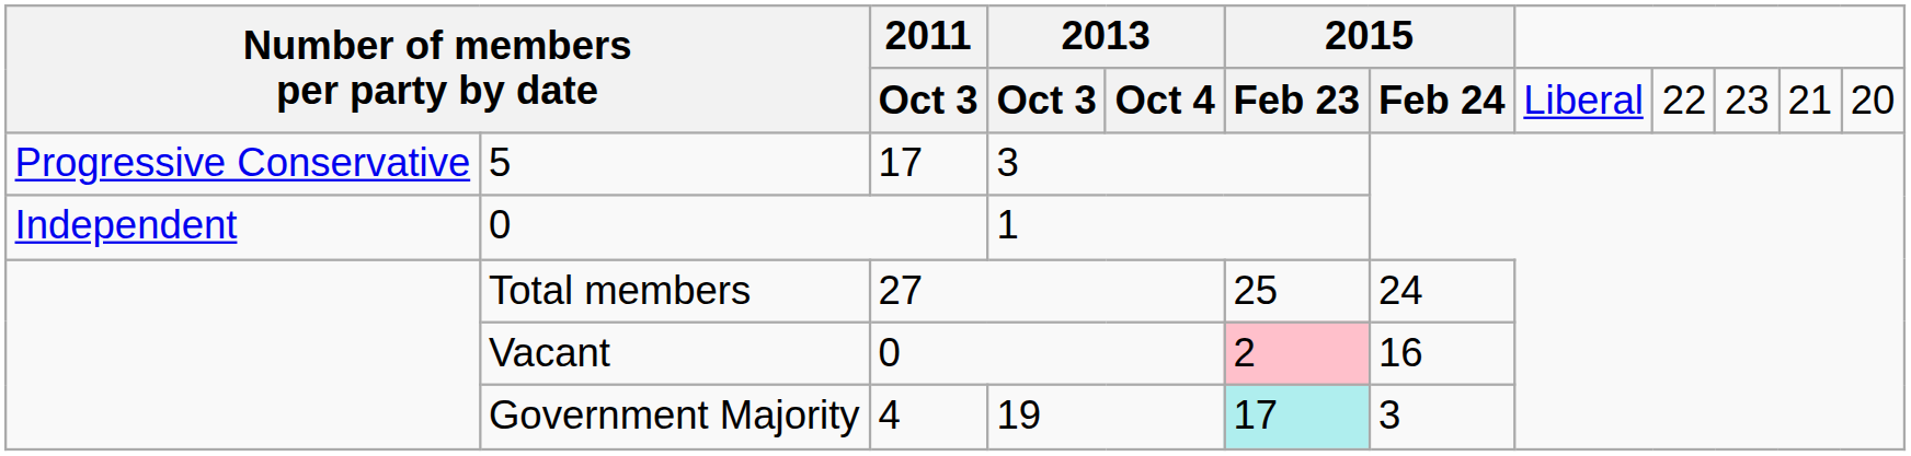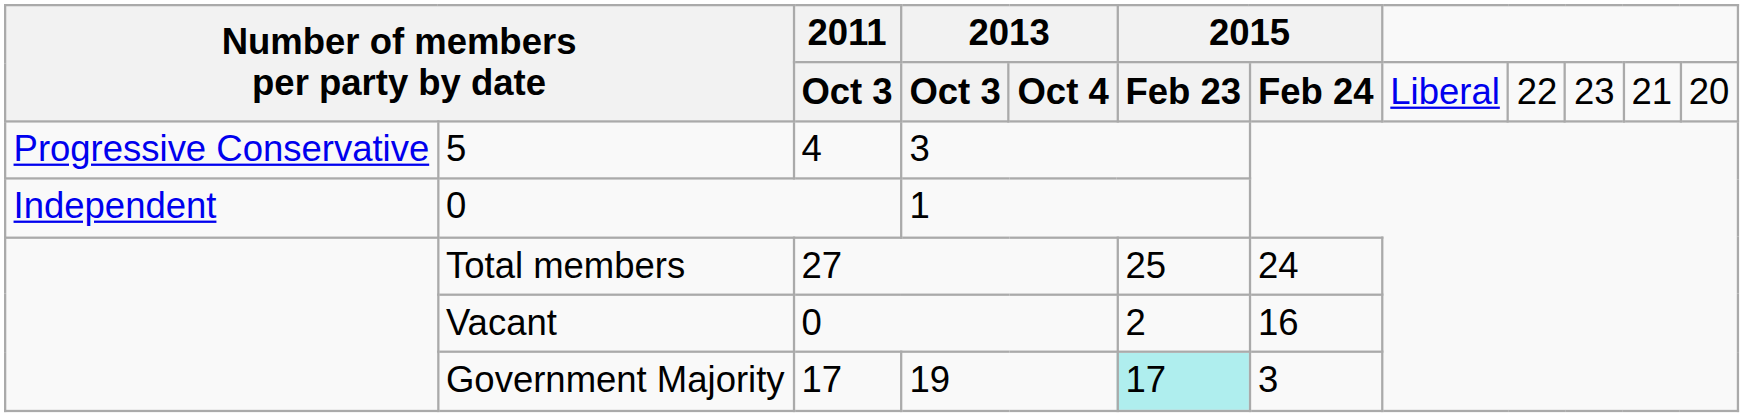 <table class="wikitable">
 <tr>
 <th colspan=2 rowspan=2>Number of members<br>per party by date</th>
 <th>2011</th>
 <th colspan=2>2013</th>
 <th colspan=2>2015</th>
 </tr>
 <tr>
 <th>Oct 3</th>
 <th>Oct 3</th>
 <th>Oct 4</th>
 <th>Feb 23</th>
 <th>Feb 24<br></th>
 <td><a href='#'>Liberal</a></td>
 <td>22</td>
 <td colspan=2>23</td>
 <td>21</td>
 <td>20</td>
 </tr>
 <tr>
 <td><a href='#'>Progressive Conservative</a></td>
 <td>5</td>
-<td>17</td>
+<td>4</td>
 <td colspan=3>3</td>
 </tr>
 <tr>
 <td><a href='#'>Independent</a></td>
 <td colspan=2>0</td>
 <td colspan=3>1</td>
 </tr>
 <tr>
 <td rowspan=3></td>
 <td>Total members</td>
 <td colspan=3>27</td>
 <td>25</td>
 <td>24</td>
 </tr>
 <tr>
 <td>Vacant</td>
 <td colspan=3>0</td>
-<td style="background: pink;">2</td>
+<td>2</td>
 <td>16</td>
 </tr>
 <tr>
 <td>Government Majority</td>
-<td>4</td>
+<td>17</td>
 <td colspan=2>19</td>
 <td style="background: paleturquoise;">17</td>
 <td>3</td>
 </tr>
 </table>
